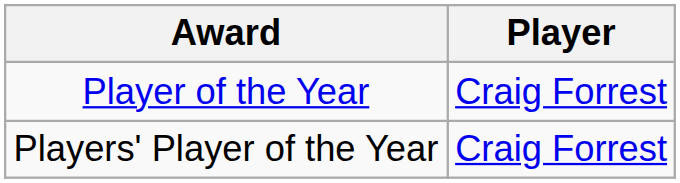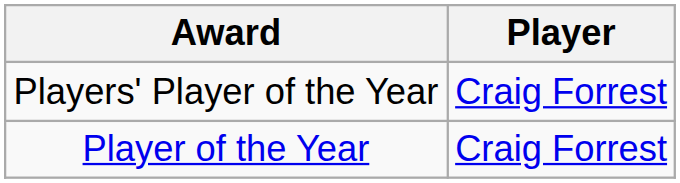 <table class="wikitable" style="text-align:center">
 <tr>
 <th width=0%>Award</th>
 <th width=0%>Player</th>
 </tr>
 <tr>
+<td>Players' Player of the Year</td>
+<td> <a href='#'>Craig Forrest</a></td>
+</tr>
+<tr>
 <td><a href='#'>Player of the Year</a></td>
 <td> <a href='#'>Craig Forrest</a></td>
 </tr>
-<tr>
-<td>Players' Player of the Year</td>
-<td> <a href='#'>Craig Forrest</a></td>
-</tr>
 </table>
